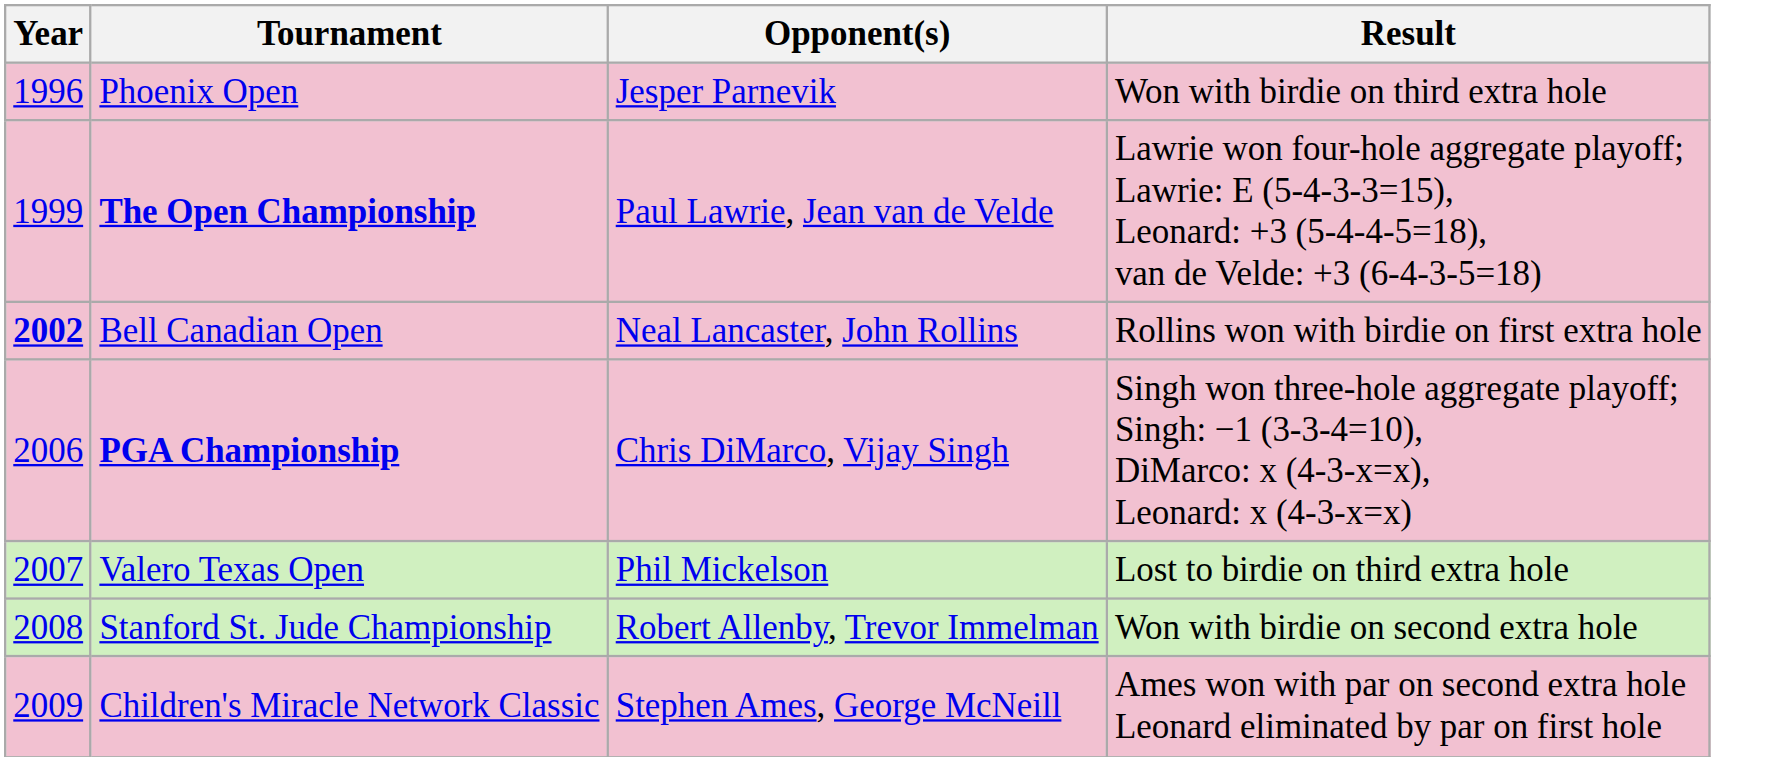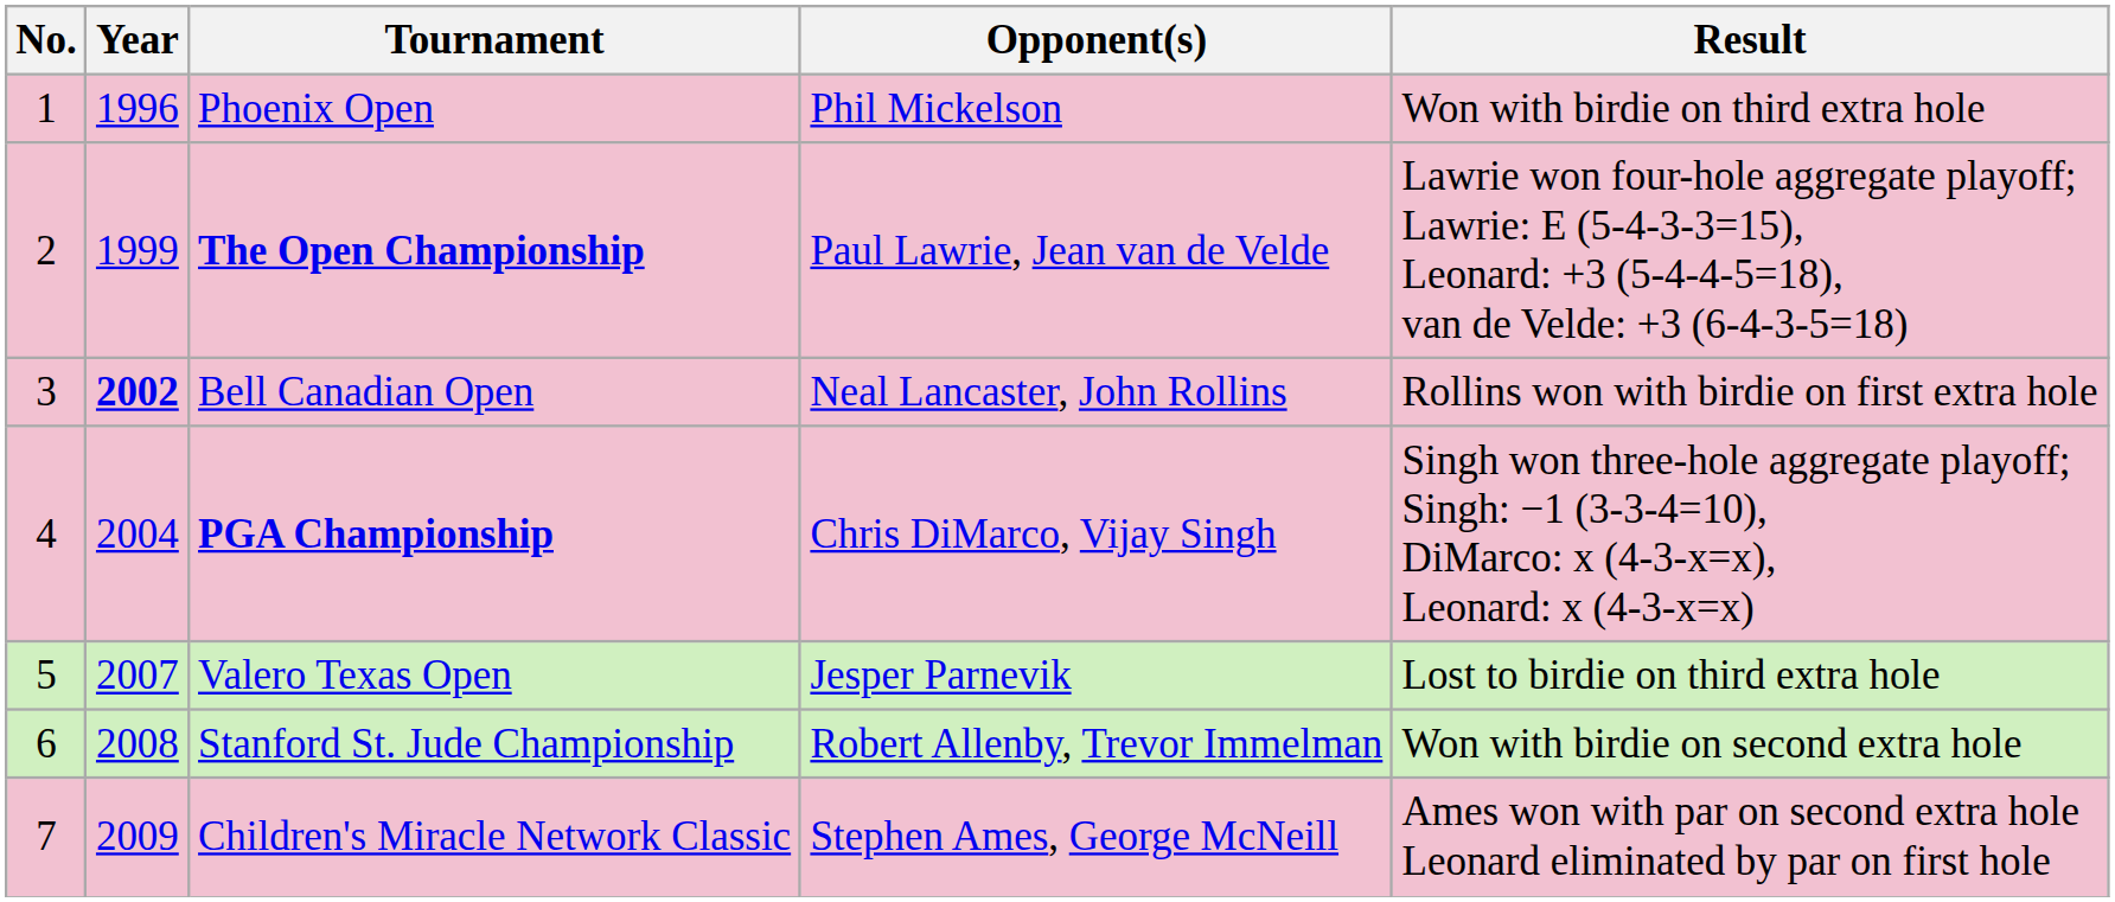 <table class="wikitable" style="font-size:95%;">
 <tr>
+<th>No.</th>
 <th>Year</th>
 <th>Tournament</th>
 <th>Opponent(s)</th>
 <th>Result</th>
 </tr>
 <tr style="background:#F2C1D1;">
+<td align=center>1</td>
 <td><a href='#'>1996</a></td>
 <td><a href='#'>Phoenix Open</a></td>
-<td> <a href='#'>Jesper Parnevik</a></td>
+<td> <a href='#'>Phil Mickelson</a></td>
 <td>Won with birdie on third extra hole</td>
 </tr>
 <tr style="background:#F2C1D1;">
+<td align=center>2</td>
 <td><a href='#'>1999</a></td>
 <td><strong><a href='#'>The Open Championship</a></strong></td>
 <td> <a href='#'>Paul Lawrie</a>,  <a href='#'>Jean van de Velde</a></td>
 <td>Lawrie won four-hole aggregate playoff;<br>Lawrie: E (5-4-3-3=15),<br>Leonard: +3 (5-4-4-5=18),<br>van de Velde: +3 (6-4-3-5=18)</td>
 </tr>
 <tr style="background:#F2C1D1;">
+<td align=center>3</td>
 <td><strong><a href='#'>2002</a></strong></td>
 <td><a href='#'>Bell Canadian Open</a></td>
 <td> <a href='#'>Neal Lancaster</a>,  <a href='#'>John Rollins</a></td>
 <td>Rollins won with birdie on first extra hole</td>
 </tr>
 <tr style="background:#F2C1D1;">
-<td><a href='#'>2006</a></td>
+<td align=center>4</td>
+<td><a href='#'>2004</a></td>
 <td><strong><a href='#'>PGA Championship</a></strong></td>
 <td> <a href='#'>Chris DiMarco</a>,  <a href='#'>Vijay Singh</a></td>
 <td>Singh won three-hole aggregate playoff;<br>Singh: −1 (3-3-4=10),<br>DiMarco: x (4-3-x=x),<br>Leonard: x (4-3-x=x)</td>
 </tr>
 <tr style="background:#D0F0C0;">
+<td align=center>5</td>
 <td><a href='#'>2007</a></td>
 <td><a href='#'>Valero Texas Open</a></td>
-<td> <a href='#'>Phil Mickelson</a></td>
+<td> <a href='#'>Jesper Parnevik</a></td>
 <td>Lost to birdie on third extra hole</td>
 </tr>
 <tr style="background:#D0F0C0;">
+<td align=center>6</td>
 <td><a href='#'>2008</a></td>
 <td><a href='#'>Stanford St. Jude Championship</a></td>
 <td> <a href='#'>Robert Allenby</a>,  <a href='#'>Trevor Immelman</a></td>
 <td>Won with birdie on second extra hole</td>
 </tr>
 <tr style="background:#F2C1D1;">
+<td align=center>7</td>
 <td><a href='#'>2009</a></td>
 <td><a href='#'>Children's Miracle Network Classic</a></td>
 <td> <a href='#'>Stephen Ames</a>,  <a href='#'>George McNeill</a></td>
 <td>Ames won with par on second extra hole<br>Leonard eliminated by par on first hole</td>
 </tr>
 </table>
